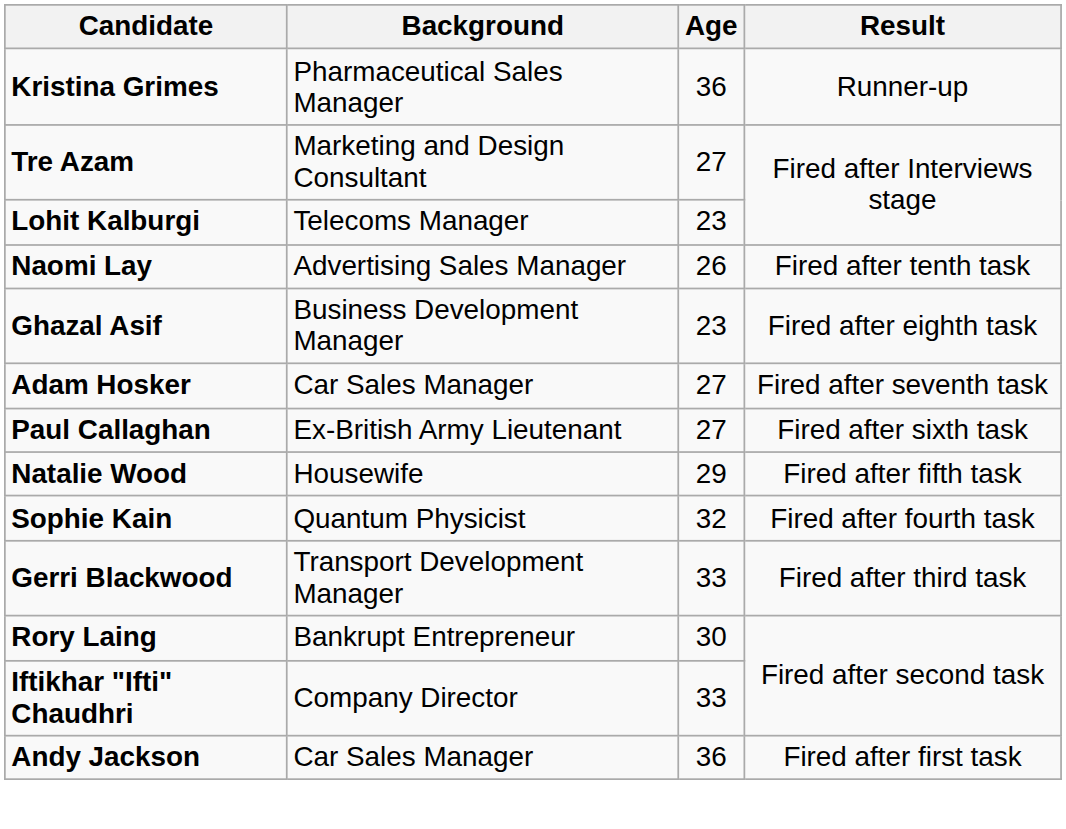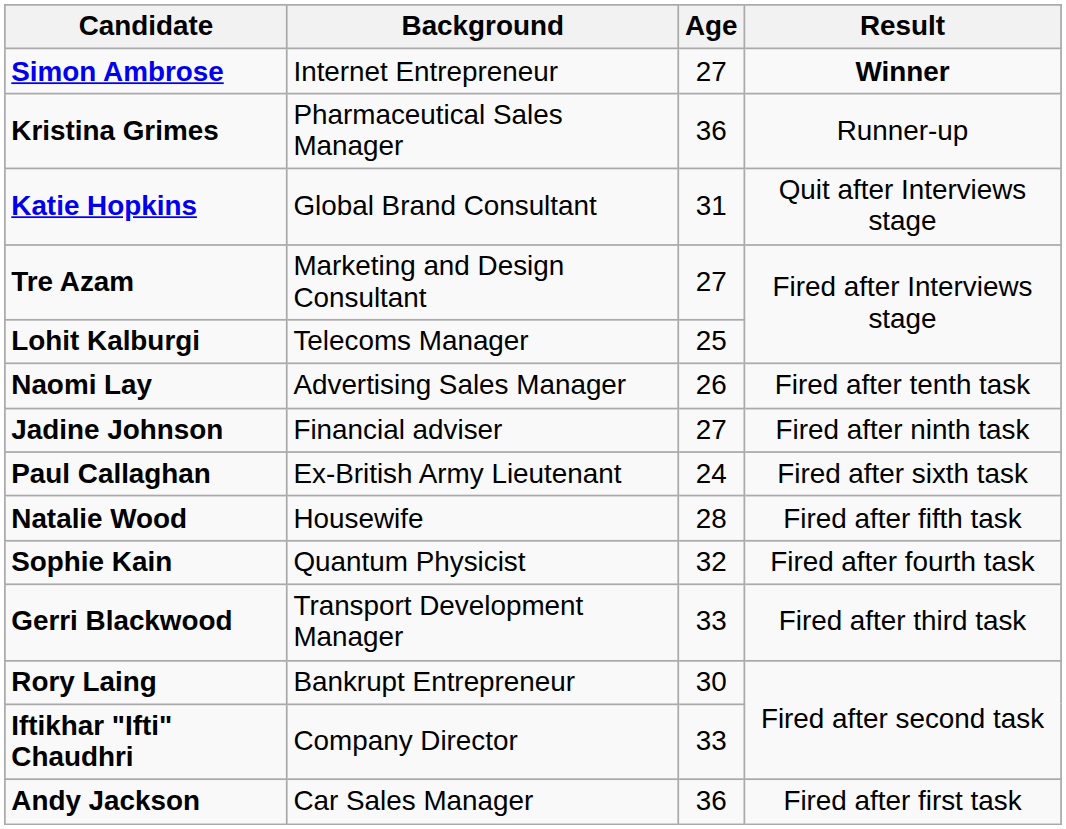 <table class="wikitable sortable">
 <tr style="vertical-align:top">
 <th>Candidate</th>
 <th>Background</th>
 <th><span>Age</span></th>
 <th>Result</th>
 </tr>
 <tr>
+<td><strong><a href='#'>Simon Ambrose</a></strong></td>
+<td>Internet Entrepreneur</td>
+<td style="text-align:center">27</td>
+<td style="text-align:center;"><strong>Winner</strong></td>
+</tr>
+<tr>
 <td><strong>Kristina Grimes</strong></td>
 <td>Pharmaceutical Sales Manager</td>
 <td style="text-align:center">36</td>
 <td style="text-align:center;">Runner-up</td>
+</tr>
+<tr>
+<td><strong><a href='#'>Katie Hopkins</a></strong></td>
+<td>Global Brand Consultant</td>
+<td style="text-align:center">31</td>
+<td style="text-align:center;">Quit after Interviews stage</td>
 </tr>
 <tr>
 <td><strong>Tre Azam</strong></td>
 <td>Marketing and Design Consultant</td>
 <td style="text-align:center">27</td>
 <td style="text-align:center" rowspan="2">Fired after Interviews stage</td>
 </tr>
 <tr>
 <td><strong>Lohit Kalburgi</strong></td>
 <td Telecoms>Telecoms Manager</td>
-<td style="text-align:center">23</td>
+<td style="text-align:center">25</td>
 </tr>
 <tr>
 <td><strong>Naomi Lay</strong></td>
 <td>Advertising Sales Manager</td>
 <td style="text-align:center">26</td>
 <td style="text-align:center;">Fired after tenth task</td>
 </tr>
 <tr>
-<td><strong>Ghazal Asif</strong></td>
-<td>Business Development Manager</td>
-<td style="text-align:center">23</td>
-<td style="text-align:center;">Fired after eighth task</td>
-</tr>
-<tr>
-<td><strong>Adam Hosker</strong></td>
-<td Automobile salesman>Car Sales Manager</td>
+<td><strong>Jadine Johnson</strong></td>
+<td>Financial adviser</td>
 <td style="text-align:center">27</td>
-<td style="text-align:center;">Fired after seventh task</td>
+<td style="text-align:center;">Fired after ninth task</td>
 </tr>
 <tr>
 <td><strong>Paul Callaghan</strong></td>
 <td>Ex-British Army Lieutenant</td>
-<td style="text-align:center">27</td>
+<td style="text-align:center">24</td>
 <td style="text-align:center;">Fired after sixth task</td>
 </tr>
 <tr>
 <td><strong>Natalie Wood</strong></td>
 <td>Housewife</td>
-<td style="text-align:center">29</td>
+<td style="text-align:center">28</td>
 <td style="text-align:center;">Fired after fifth task</td>
 </tr>
 <tr>
 <td><strong>Sophie Kain</strong></td>
 <td Quantum physics>Quantum Physicist</td>
 <td style="text-align:center">32</td>
 <td style="text-align:center;">Fired after fourth task</td>
 </tr>
 <tr>
 <td><strong>Gerri Blackwood</strong></td>
 <td>Transport Development Manager</td>
 <td style="text-align:center">33</td>
 <td style="text-align:center;">Fired after third task</td>
 </tr>
 <tr>
 <td><strong>Rory Laing</strong></td>
 <td>Bankrupt Entrepreneur</td>
 <td style="text-align:center">30</td>
 <td style="text-align:center" rowspan="2">Fired after second task</td>
 </tr>
 <tr>
 <td><strong>Iftikhar "Ifti" Chaudhri</strong></td>
 <td Company director>Company Director</td>
 <td style="text-align:center">33</td>
 </tr>
 <tr>
 <td><strong>Andy Jackson</strong></td>
 <td Automobile salesman>Car Sales Manager</td>
 <td style="text-align:center">36</td>
 <td style="text-align:center;">Fired after first task</td>
 </tr>
 </table>
